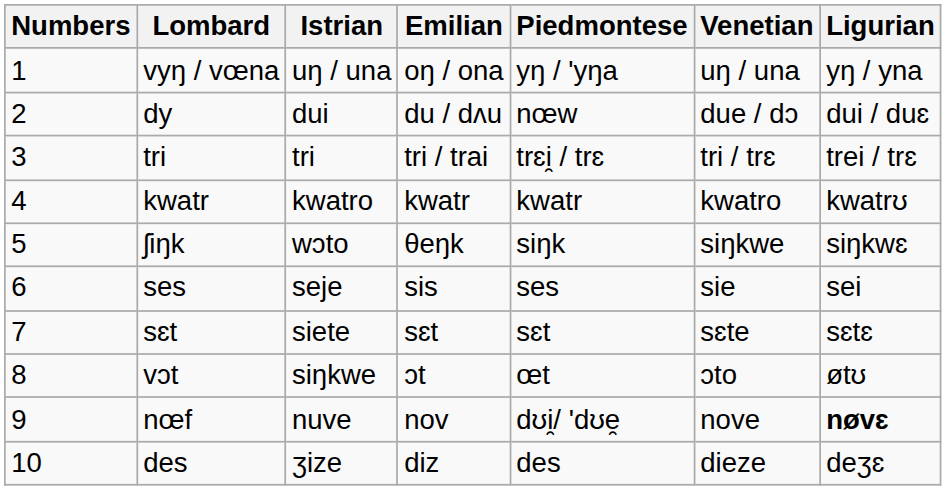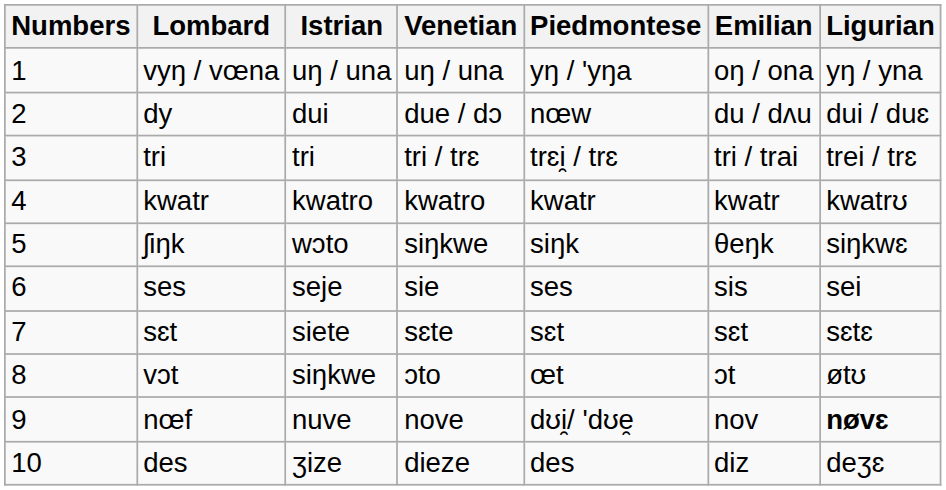 <table class="wikitable">
 <tr>
 <th>Numbers</th>
 <th>Lombard</th>
 <th>Istrian</th>
+<th>Venetian</th>
+<th>Piedmontese</th>
 <th>Emilian</th>
-<th>Piedmontese</th>
-<th>Venetian</th>
 <th>Ligurian</th>
 </tr>
 <tr>
 <td>1</td>
 <td>vyŋ / vœna</td>
 <td>uŋ / una</td>
+<td>uŋ / una</td>
+<td>yŋ / 'yŋa</td>
 <td>oŋ / ona</td>
-<td>yŋ / 'yŋa</td>
-<td>uŋ / una</td>
 <td>yŋ / yna</td>
 </tr>
 <tr>
 <td>2</td>
 <td>dy</td>
 <td>dui</td>
+<td>due / dɔ</td>
+<td>nœw</td>
 <td>du / dʌu</td>
-<td>nœw</td>
-<td>due / dɔ</td>
 <td>dui / duɛ</td>
 </tr>
 <tr>
 <td>3</td>
 <td>tri</td>
 <td>tri</td>
+<td>tri / trɛ</td>
+<td>trɛi̯ / trɛ</td>
 <td>tri / trai</td>
-<td>trɛi̯ / trɛ</td>
-<td>tri / trɛ</td>
 <td>trei / trɛ</td>
 </tr>
 <tr>
 <td>4</td>
 <td>kwatr</td>
 <td>kwatro</td>
+<td>kwatro</td>
 <td>kwatr</td>
 <td>kwatr</td>
-<td>kwatro</td>
 <td>kwatrʊ</td>
 </tr>
 <tr>
 <td>5</td>
 <td>ʃiŋk</td>
 <td>wɔto</td>
+<td>siŋkwe</td>
+<td>siŋk</td>
 <td>θeŋk</td>
-<td>siŋk</td>
-<td>siŋkwe</td>
 <td>siŋkwɛ</td>
 </tr>
 <tr>
 <td>6</td>
 <td>ses</td>
 <td>seje</td>
+<td>sie</td>
+<td>ses</td>
 <td>sis</td>
-<td>ses</td>
-<td>sie</td>
 <td>sei</td>
 </tr>
 <tr>
 <td>7</td>
 <td>sɛt</td>
 <td>siete</td>
+<td>sɛte</td>
 <td>sɛt</td>
 <td>sɛt</td>
-<td>sɛte</td>
 <td>sɛtɛ</td>
 </tr>
 <tr>
 <td>8</td>
 <td>vɔt</td>
 <td>siŋkwe</td>
+<td>ɔto</td>
+<td>œt</td>
 <td>ɔt</td>
-<td>œt</td>
-<td>ɔto</td>
 <td>øtʊ</td>
 </tr>
 <tr>
 <td>9</td>
 <td>nœf</td>
 <td>nuve</td>
+<td>nove</td>
+<td>dʊi̯/ 'dʊe̯</td>
 <td>nov</td>
-<td>dʊi̯/ 'dʊe̯</td>
-<td>nove</td>
 <td><strong>nøvɛ</strong></td>
 </tr>
 <tr>
 <td>10</td>
 <td>des</td>
 <td>ʒize</td>
+<td>dieze</td>
+<td>des</td>
 <td>diz</td>
-<td>des</td>
-<td>dieze</td>
 <td>deʒɛ</td>
 </tr>
 </table>
